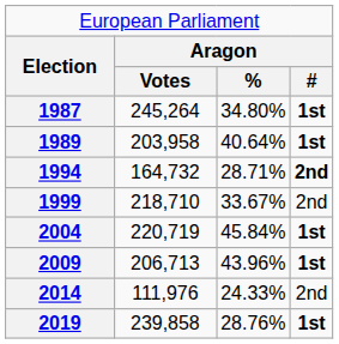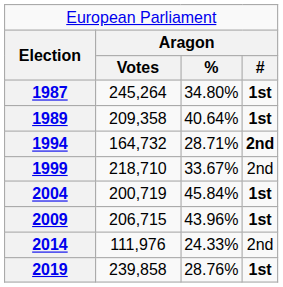 <table class="wikitable" style="font-size:90%; text-align:center;">
 <tr>
 <td colspan="4"><a href='#'>European Parliament</a></td>
 </tr>
 <tr>
 <th rowspan="2" width="75">Election</th>
 <th colspan="3">Aragon</th>
 </tr>
 <tr>
 <th width="70">Votes</th>
 <th width="35">%</th>
 <th width="25">#</th>
 </tr>
 <tr>
 <th><a href='#'>1987</a></th>
 <td>245,264</td>
 <td>34.80%</td>
 <td><strong>1st</strong></td>
 </tr>
 <tr>
 <th><a href='#'>1989</a></th>
-<td>203,958</td>
+<td>209,358</td>
 <td>40.64%</td>
 <td><strong>1st</strong></td>
 </tr>
 <tr>
 <th><a href='#'>1994</a></th>
 <td>164,732</td>
 <td>28.71%</td>
 <td><strong>2nd</strong></td>
 </tr>
 <tr>
 <th><a href='#'>1999</a></th>
 <td>218,710</td>
 <td>33.67%</td>
 <td>2nd</td>
 </tr>
 <tr>
 <th><a href='#'>2004</a></th>
-<td>220,719</td>
+<td>200,719</td>
 <td>45.84%</td>
 <td><strong>1st</strong></td>
 </tr>
 <tr>
 <th><a href='#'>2009</a></th>
-<td>206,713</td>
+<td>206,715</td>
 <td>43.96%</td>
 <td><strong>1st</strong></td>
 </tr>
 <tr>
 <th><a href='#'>2014</a></th>
 <td>111,976</td>
 <td>24.33%</td>
 <td>2nd</td>
 </tr>
 <tr>
 <th><a href='#'>2019</a></th>
 <td>239,858</td>
 <td>28.76%</td>
 <td><strong>1st</strong></td>
 </tr>
 </table>
